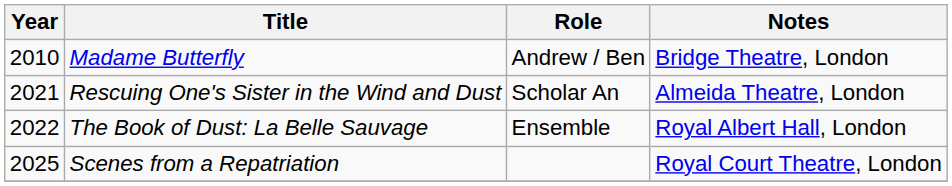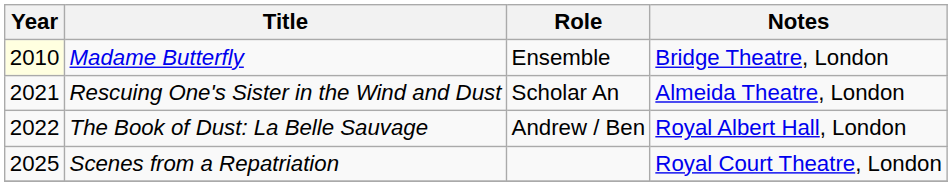 <table class="wikitable sortable">
 <tr>
 <th>Year</th>
 <th>Title</th>
 <th>Role</th>
 <th class="unsortable">Notes</th>
 </tr>
 <tr>
-<td>2010</td>
+<td style="background: lightyellow;">2010</td>
 <td><em><a href='#'>Madame Butterfly</a></em></td>
-<td>Andrew / Ben</td>
+<td>Ensemble</td>
 <td><a href='#'>Bridge Theatre</a>, London</td>
 </tr>
 <tr>
 <td>2021</td>
 <td><em>Rescuing One's Sister in the Wind and Dust</em></td>
 <td>Scholar An</td>
 <td><a href='#'>Almeida Theatre</a>, London</td>
 </tr>
 <tr>
 <td>2022</td>
 <td><em>The Book of Dust: La Belle Sauvage</em></td>
-<td>Ensemble</td>
+<td>Andrew / Ben</td>
 <td><a href='#'>Royal Albert Hall</a>, London</td>
 </tr>
 <tr>
 <td>2025</td>
 <td><em>Scenes from a Repatriation</em></td>
 <td></td>
 <td><a href='#'>Royal Court Theatre</a>, London</td>
 </tr>
 <tr>
 </tr>
 </table>
